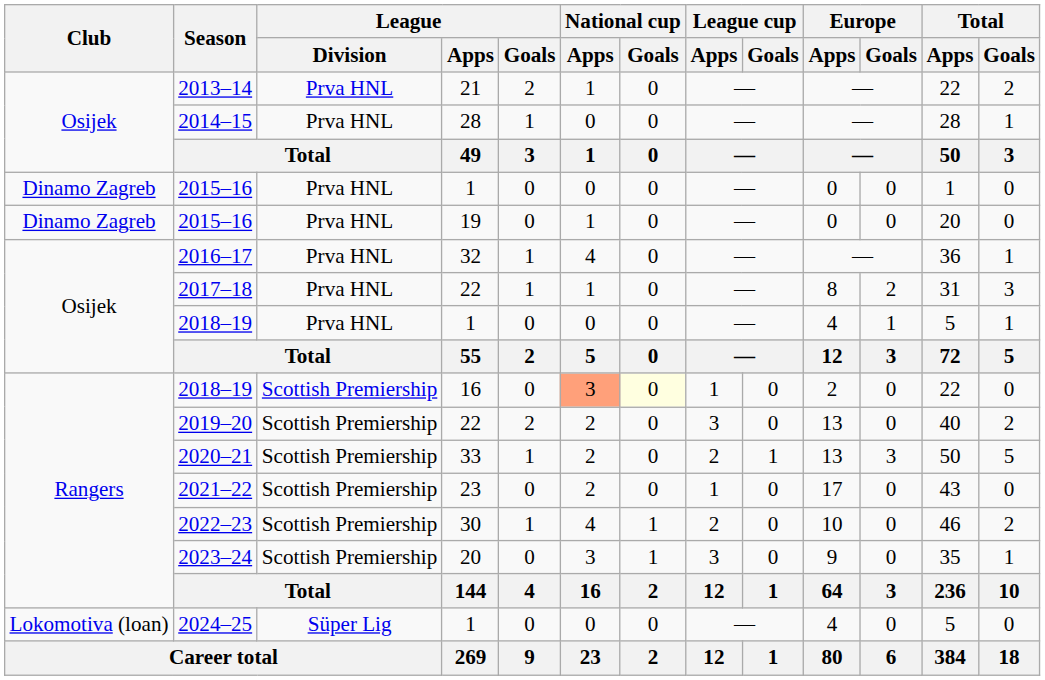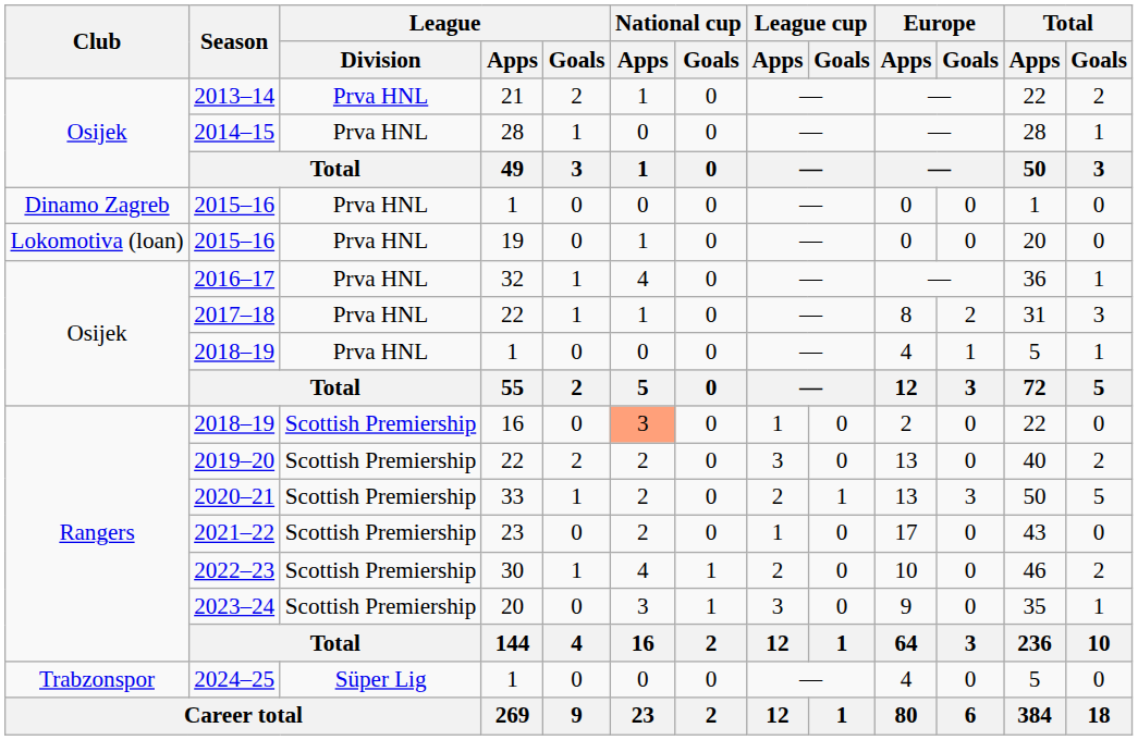 <table class="wikitable" style="text-align:center">
 <tr>
 <th rowspan="2">Club</th>
 <th rowspan="2">Season</th>
 <th colspan="3">League</th>
 <th colspan="2">National cup</th>
 <th colspan="2">League cup</th>
 <th colspan="2">Europe</th>
 <th colspan="2">Total</th>
 </tr>
 <tr>
 <th>Division</th>
 <th>Apps</th>
 <th>Goals</th>
 <th>Apps</th>
 <th>Goals</th>
 <th>Apps</th>
 <th>Goals</th>
 <th>Apps</th>
 <th>Goals</th>
 <th>Apps</th>
 <th>Goals</th>
 </tr>
 <tr>
 <td rowspan="3"><a href='#'>Osijek</a></td>
 <td><a href='#'>2013–14</a></td>
 <td><a href='#'>Prva HNL</a></td>
 <td>21</td>
 <td>2</td>
 <td>1</td>
 <td>0</td>
 <td colspan="2">—</td>
 <td colspan="2">—</td>
 <td>22</td>
 <td>2</td>
 </tr>
 <tr>
 <td><a href='#'>2014–15</a></td>
 <td>Prva HNL</td>
 <td>28</td>
 <td>1</td>
 <td>0</td>
 <td>0</td>
 <td colspan="2">—</td>
 <td colspan="2">—</td>
 <td>28</td>
 <td>1</td>
 </tr>
 <tr>
 <th colspan="2">Total</th>
 <th>49</th>
 <th>3</th>
 <th>1</th>
 <th>0</th>
 <th colspan="2">—</th>
 <th colspan="2">—</th>
 <th>50</th>
 <th>3</th>
 </tr>
 <tr>
 <td><a href='#'>Dinamo Zagreb</a></td>
 <td><a href='#'>2015–16</a></td>
 <td>Prva HNL</td>
 <td>1</td>
 <td>0</td>
 <td>0</td>
 <td>0</td>
 <td colspan="2">—</td>
 <td>0</td>
 <td>0</td>
 <td>1</td>
 <td>0</td>
 </tr>
 <tr>
-<td><a href='#'>Dinamo Zagreb</a></td>
+<td><a href='#'>Lokomotiva</a> (loan)</td>
 <td><a href='#'>2015–16</a></td>
 <td>Prva HNL</td>
 <td>19</td>
 <td>0</td>
 <td>1</td>
 <td>0</td>
 <td colspan="2">—</td>
 <td>0</td>
 <td>0</td>
 <td>20</td>
 <td>0</td>
 </tr>
 <tr>
 <td rowspan="4">Osijek</td>
 <td><a href='#'>2016–17</a></td>
 <td>Prva HNL</td>
 <td>32</td>
 <td>1</td>
 <td>4</td>
 <td>0</td>
 <td colspan="2">—</td>
 <td colspan="2">—</td>
 <td>36</td>
 <td>1</td>
 </tr>
 <tr>
 <td><a href='#'>2017–18</a></td>
 <td>Prva HNL</td>
 <td>22</td>
 <td>1</td>
 <td>1</td>
 <td>0</td>
 <td colspan="2">—</td>
 <td>8</td>
 <td>2</td>
 <td>31</td>
 <td>3</td>
 </tr>
 <tr>
 <td><a href='#'>2018–19</a></td>
 <td>Prva HNL</td>
 <td>1</td>
 <td>0</td>
 <td>0</td>
 <td>0</td>
 <td colspan="2">—</td>
 <td>4</td>
 <td>1</td>
 <td>5</td>
 <td>1</td>
 </tr>
 <tr>
 <th colspan="2">Total</th>
 <th>55</th>
 <th>2</th>
 <th>5</th>
 <th>0</th>
 <th colspan="2">—</th>
 <th>12</th>
 <th>3</th>
 <th>72</th>
 <th>5</th>
 </tr>
 <tr>
 <td rowspan="7"><a href='#'>Rangers</a></td>
 <td><a href='#'>2018–19</a></td>
 <td><a href='#'>Scottish Premiership</a></td>
 <td>16</td>
 <td>0</td>
 <td style="background: lightsalmon;">3</td>
-<td style="background: lightyellow;">0</td>
+<td>0</td>
 <td>1</td>
 <td>0</td>
 <td>2</td>
 <td>0</td>
 <td>22</td>
 <td>0</td>
 </tr>
 <tr>
 <td><a href='#'>2019–20</a></td>
 <td>Scottish Premiership</td>
 <td>22</td>
 <td>2</td>
 <td>2</td>
 <td>0</td>
 <td>3</td>
 <td>0</td>
 <td>13</td>
 <td>0</td>
 <td>40</td>
 <td>2</td>
 </tr>
 <tr>
 <td><a href='#'>2020–21</a></td>
 <td>Scottish Premiership</td>
 <td>33</td>
 <td>1</td>
 <td>2</td>
 <td>0</td>
 <td>2</td>
 <td>1</td>
 <td>13</td>
 <td>3</td>
 <td>50</td>
 <td>5</td>
 </tr>
 <tr>
 <td><a href='#'>2021–22</a></td>
 <td>Scottish Premiership</td>
 <td>23</td>
 <td>0</td>
 <td>2</td>
 <td>0</td>
 <td>1</td>
 <td>0</td>
 <td>17</td>
 <td>0</td>
 <td>43</td>
 <td>0</td>
 </tr>
 <tr>
 <td><a href='#'>2022–23</a></td>
 <td>Scottish Premiership</td>
 <td>30</td>
 <td>1</td>
 <td>4</td>
 <td>1</td>
 <td>2</td>
 <td>0</td>
 <td>10</td>
 <td>0</td>
 <td>46</td>
 <td>2</td>
 </tr>
 <tr>
 <td><a href='#'>2023–24</a></td>
 <td>Scottish Premiership</td>
 <td>20</td>
 <td>0</td>
 <td>3</td>
 <td>1</td>
 <td>3</td>
 <td>0</td>
 <td>9</td>
 <td>0</td>
 <td>35</td>
 <td>1</td>
 </tr>
 <tr>
 <th colspan="2">Total</th>
 <th>144</th>
 <th>4</th>
 <th>16</th>
 <th>2</th>
 <th>12</th>
 <th>1</th>
 <th>64</th>
 <th>3</th>
 <th>236</th>
 <th>10</th>
 </tr>
 <tr>
-<td><a href='#'>Lokomotiva</a> (loan)</td>
+<td><a href='#'>Trabzonspor</a></td>
 <td><a href='#'>2024–25</a></td>
 <td><a href='#'>Süper Lig</a></td>
 <td>1</td>
 <td>0</td>
 <td>0</td>
 <td>0</td>
 <td colspan="2">—</td>
 <td>4</td>
 <td>0</td>
 <td>5</td>
 <td>0</td>
 </tr>
 <tr>
 <th colspan="3">Career total</th>
 <th>269</th>
 <th>9</th>
 <th>23</th>
 <th>2</th>
 <th>12</th>
 <th>1</th>
 <th>80</th>
 <th>6</th>
 <th>384</th>
 <th>18</th>
 </tr>
 </table>
